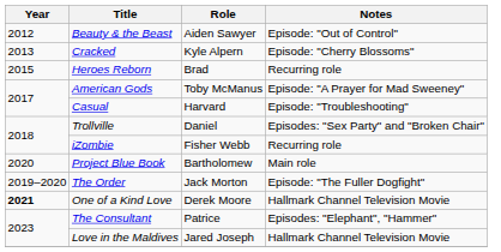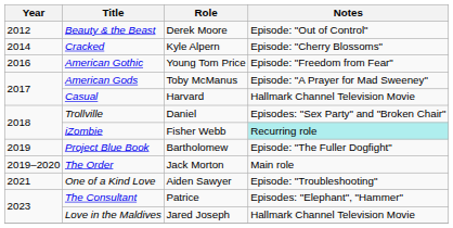 <table class="wikitable sortable">
 <tr>
 <th>Year</th>
 <th>Title</th>
 <th>Role</th>
 <th class="unsortable">Notes</th>
 </tr>
 <tr>
 <td>2012</td>
 <td><em><a href='#'>Beauty & the Beast</a></em></td>
-<td>Aiden Sawyer</td>
+<td>Derek Moore</td>
 <td>Episode: "Out of Control"</td>
 </tr>
 <tr>
-<td>2013</td>
+<td>2014</td>
 <td><em><a href='#'>Cracked</a></em></td>
 <td>Kyle Alpern</td>
 <td>Episode: "Cherry Blossoms"</td>
 </tr>
 <tr>
-<td>2015</td>
-<td><em><a href='#'>Heroes Reborn</a></em></td>
-<td>Brad</td>
-<td>Recurring role</td>
+<td>2016</td>
+<td><em><a href='#'>American Gothic</a></em></td>
+<td>Young Tom Price</td>
+<td>Episode: "Freedom from Fear"</td>
 </tr>
 <tr>
 <td rowspan="2">2017</td>
 <td><em><a href='#'>American Gods</a></em></td>
 <td>Toby McManus</td>
 <td>Episode: "A Prayer for Mad Sweeney"</td>
 </tr>
 <tr>
 <td><em><a href='#'>Casual</a></em></td>
 <td>Harvard</td>
-<td>Episode: "Troubleshooting"</td>
+<td>Hallmark Channel Television Movie</td>
 </tr>
 <tr>
 <td rowspan="2">2018</td>
 <td><em>Trollville</em></td>
 <td>Daniel</td>
 <td>Episodes: "Sex Party" and "Broken Chair"</td>
 </tr>
 <tr>
 <td><em><a href='#'>iZombie</a></em></td>
 <td>Fisher Webb</td>
-<td>Recurring role</td>
+<td style="background: paleturquoise;">Recurring role</td>
 </tr>
 <tr>
-<td>2020</td>
+<td>2019</td>
 <td><em><a href='#'>Project Blue Book</a></em></td>
 <td>Bartholomew</td>
-<td>Main role</td>
+<td>Episode: "The Fuller Dogfight"</td>
 </tr>
 <tr>
 <td>2019–2020</td>
 <td data-sort-value="Order, The"><em><a href='#'>The Order</a></em></td>
 <td>Jack Morton</td>
-<td>Episode: "The Fuller Dogfight"</td>
+<td>Main role</td>
 </tr>
 <tr>
-<td><strong>2021</strong></td>
+<td>2021</td>
 <td><em>One of a Kind Love</em></td>
-<td>Derek Moore</td>
-<td>Hallmark Channel Television Movie</td>
+<td>Aiden Sawyer</td>
+<td>Episode: "Troubleshooting"</td>
 </tr>
 <tr>
 <td rowspan="2">2023</td>
 <td data-sort-value="Consultant, The"><em><a href='#'>The Consultant</a></em></td>
 <td>Patrice</td>
 <td>Episodes: "Elephant", "Hammer"</td>
 </tr>
 <tr>
 <td><em>Love in the Maldives</em></td>
 <td>Jared Joseph</td>
 <td>Hallmark Channel Television Movie</td>
 </tr>
 <tr>
 </tr>
 </table>
